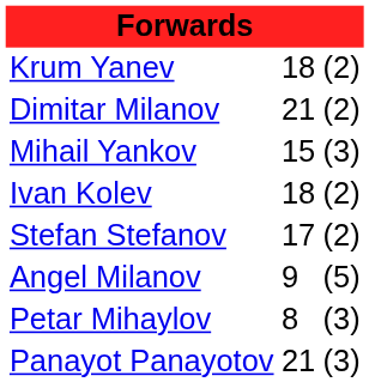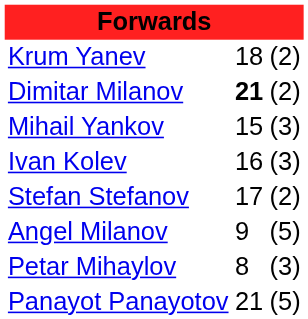 <table class="toccolours" border="0" cellpadding="2" cellspacing="0" align="left" style="margin:0.5em;">
 <tr>
 <th colspan="4" align="center" bgcolor="#FF2020"><span>Forwards</span></th>
 </tr>
 <tr>
 <td> <a href='#'>Krum Yanev</a></td>
 <td>18</td>
 <td>(2)</td>
 </tr>
 <tr>
 <td> <a href='#'>Dimitar Milanov</a></td>
-<td>21</td>
+<td><strong>21</strong></td>
 <td>(2)</td>
 </tr>
 <tr>
 <td> <a href='#'>Mihail Yankov</a></td>
 <td>15</td>
 <td>(3)</td>
 </tr>
 <tr>
 <td> <a href='#'>Ivan Kolev</a></td>
-<td>18</td>
-<td>(2)</td>
+<td>16</td>
+<td>(3)</td>
 </tr>
 <tr>
 <td> <a href='#'>Stefan Stefanov</a></td>
 <td>17</td>
 <td>(2)</td>
 </tr>
 <tr>
 <td> <a href='#'>Angel Milanov</a></td>
 <td>9</td>
 <td>(5)</td>
 </tr>
 <tr>
 <td> <a href='#'>Petar Mihaylov</a></td>
 <td>8</td>
 <td>(3)</td>
 </tr>
 <tr>
 <td> <a href='#'>Panayot Panayotov</a></td>
 <td>21</td>
-<td>(3)</td>
+<td>(5)</td>
 </tr>
 <tr>
 </tr>
 </table>
